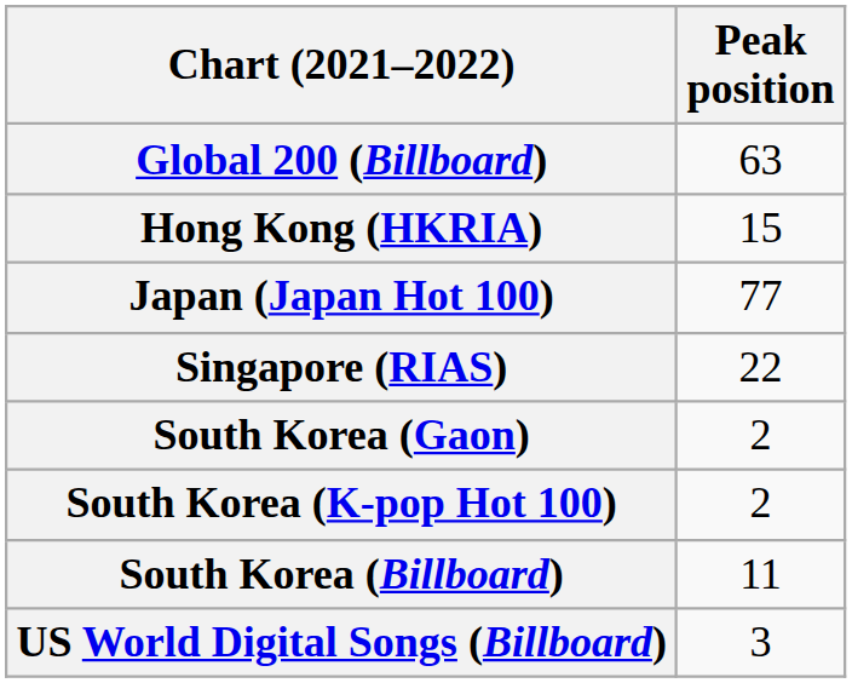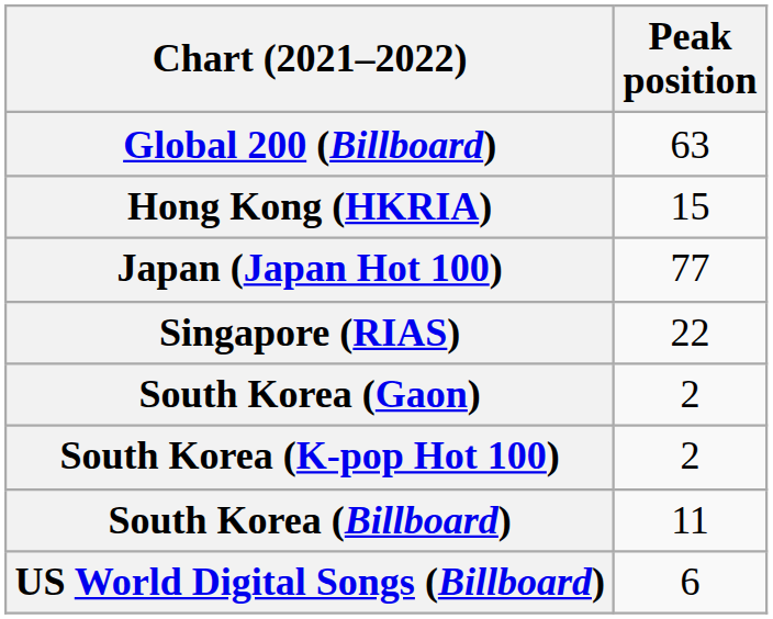 <table class="wikitable sortable plainrowheaders" style="text-align:center">
 <tr>
 <th scope="col">Chart (2021–2022)</th>
 <th scope="col">Peak<br>position</th>
 </tr>
 <tr>
 <th scope="row"><a href='#'>Global 200</a> (<em><a href='#'>Billboard</a></em>)</th>
 <td>63</td>
 </tr>
 <tr>
 <th scope="row">Hong Kong (<a href='#'>HKRIA</a>)</th>
 <td>15</td>
 </tr>
 <tr>
 <th scope="row">Japan (<a href='#'>Japan Hot 100</a>)</th>
 <td>77</td>
 </tr>
 <tr>
 <th scope="row">Singapore (<a href='#'>RIAS</a>)</th>
 <td>22</td>
 </tr>
 <tr>
 <th scope="row">South Korea (<a href='#'>Gaon</a>)</th>
 <td>2</td>
 </tr>
 <tr>
 <th scope="row">South Korea (<a href='#'>K-pop Hot 100</a>)</th>
 <td>2</td>
 </tr>
 <tr>
 <th scope="row">South Korea (<em><a href='#'>Billboard</a></em>)</th>
 <td>11</td>
 </tr>
 <tr>
 <th scope="row">US <a href='#'>World Digital Songs</a> (<em><a href='#'>Billboard</a></em>)</th>
-<td>3</td>
+<td>6</td>
 </tr>
 </table>
